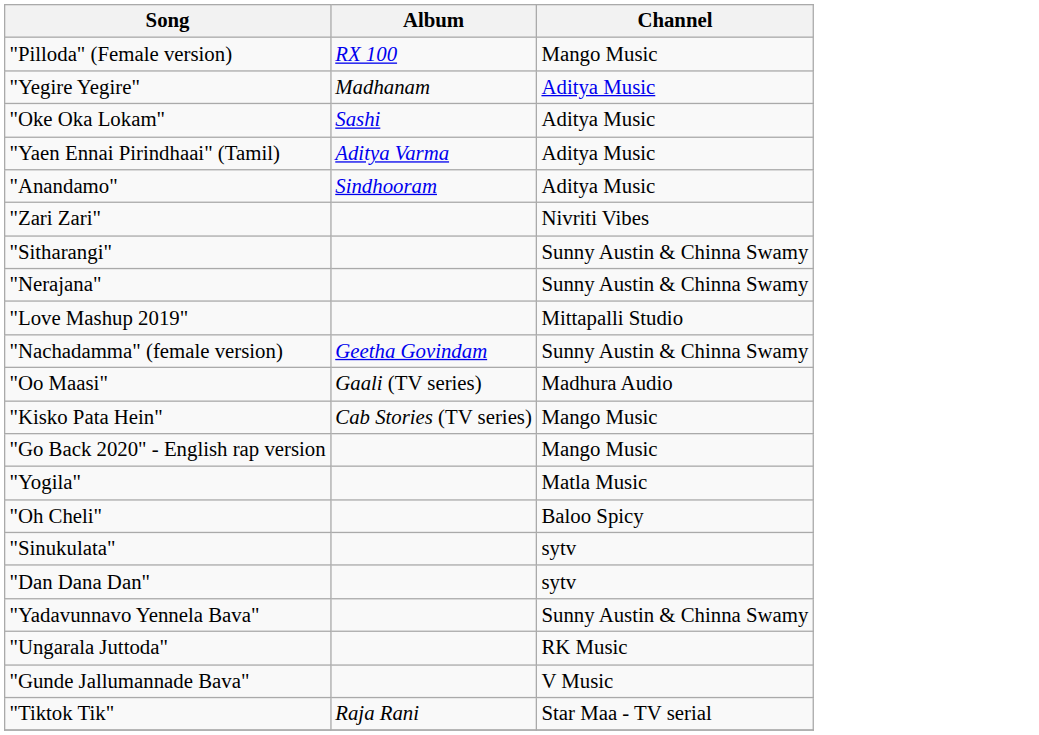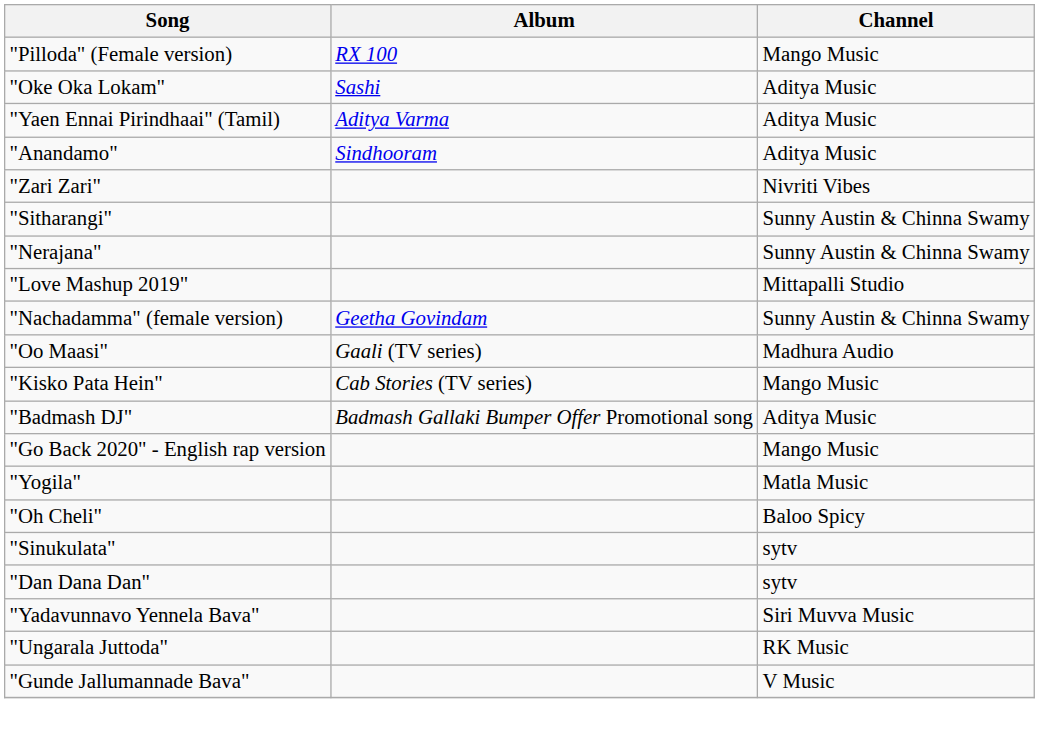 <table class="wikitable">
 <tr>
 <th>Song</th>
 <th>Album</th>
 <th>Channel</th>
 </tr>
 <tr>
 <td>"Pilloda" (Female version)</td>
 <td><em><a href='#'>RX 100</a></em></td>
 <td>Mango Music</td>
-</tr>
-<tr>
-<td>"Yegire Yegire"</td>
-<td><em>Madhanam</em></td>
-<td><a href='#'>Aditya Music</a></td>
 </tr>
 <tr>
 <td>"Oke Oka Lokam"</td>
 <td><em><a href='#'>Sashi</a></em></td>
 <td>Aditya Music</td>
 </tr>
 <tr>
 <td>"Yaen Ennai Pirindhaai" (Tamil)</td>
 <td><em><a href='#'>Aditya Varma</a></em></td>
 <td>Aditya Music</td>
 </tr>
 <tr>
 <td>"Anandamo"</td>
 <td><em><a href='#'>Sindhooram</a></em></td>
 <td>Aditya Music</td>
 </tr>
 <tr>
 <td>"Zari Zari"</td>
 <td></td>
 <td>Nivriti Vibes</td>
 </tr>
 <tr>
 <td>"Sitharangi"</td>
 <td></td>
 <td>Sunny Austin & Chinna Swamy</td>
 </tr>
 <tr>
 <td>"Nerajana"</td>
 <td></td>
 <td>Sunny Austin & Chinna Swamy</td>
 </tr>
 <tr>
 <td>"Love Mashup 2019"</td>
 <td></td>
 <td>Mittapalli Studio</td>
 </tr>
 <tr>
 <td>"Nachadamma" (female version)</td>
 <td><em><a href='#'>Geetha Govindam</a></em></td>
 <td>Sunny Austin & Chinna Swamy</td>
 </tr>
 <tr>
 <td>"Oo Maasi"</td>
 <td><em>Gaali</em> (TV series)</td>
 <td>Madhura Audio</td>
 </tr>
 <tr>
 <td>"Kisko Pata Hein"</td>
 <td><em>Cab Stories</em> (TV series)</td>
 <td>Mango Music</td>
 </tr>
 <tr>
+<td>"Badmash DJ"</td>
+<td><em>Badmash Gallaki Bumper Offer</em> Promotional song</td>
+<td>Aditya Music</td>
+</tr>
+<tr>
 <td>"Go Back 2020"  - English rap version</td>
 <td></td>
 <td>Mango Music</td>
 </tr>
 <tr>
 <td>"Yogila"</td>
 <td></td>
 <td>Matla Music</td>
 </tr>
 <tr>
 <td>"Oh Cheli"</td>
 <td></td>
 <td>Baloo Spicy</td>
 </tr>
 <tr>
 <td>"Sinukulata"</td>
 <td></td>
 <td>sytv</td>
 </tr>
 <tr>
 <td>"Dan Dana Dan"</td>
 <td></td>
 <td>sytv</td>
 </tr>
 <tr>
 <td>"Yadavunnavo Yennela Bava"</td>
 <td></td>
-<td>Sunny Austin & Chinna Swamy</td>
+<td>Siri Muvva Music</td>
 </tr>
 <tr>
 <td>"Ungarala Juttoda"</td>
 <td></td>
 <td>RK Music</td>
 </tr>
 <tr>
 <td>"Gunde Jallumannade Bava"</td>
 <td></td>
 <td>V Music</td>
 </tr>
 <tr>
-<td>"Tiktok Tik"</td>
-<td><em>Raja Rani</em></td>
-<td>Star Maa - TV serial</td>
-</tr>
-<tr>
 </tr>
 </table>
